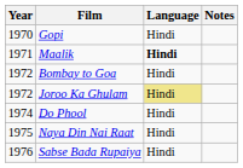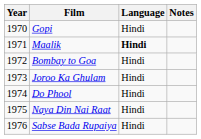 <table class="wikitable sortable">
 <tr>
 <th>Year</th>
 <th>Film</th>
 <th>Language</th>
 <th>Notes</th>
 </tr>
 <tr>
 <td>1970</td>
 <td><em><a href='#'>Gopi</a></em></td>
 <td>Hindi</td>
 <td></td>
 </tr>
 <tr>
 <td>1971</td>
 <td><em><a href='#'>Maalik</a></em></td>
 <td><strong>Hindi</strong></td>
 <td></td>
 </tr>
 <tr>
 <td>1972</td>
 <td><em><a href='#'>Bombay to Goa</a></em></td>
 <td>Hindi</td>
 <td></td>
 </tr>
 <tr>
-<td>1972</td>
+<td>1973</td>
 <td><em><a href='#'>Joroo Ka Ghulam</a></em></td>
-<td style="background: khaki;">Hindi</td>
+<td>Hindi</td>
 <td></td>
 </tr>
 <tr>
 <td>1974</td>
 <td><em><a href='#'>Do Phool</a></em></td>
 <td>Hindi</td>
 <td></td>
 </tr>
 <tr>
 <td>1975</td>
 <td><em><a href='#'>Naya Din Nai Raat</a></em></td>
 <td>Hindi</td>
 <td></td>
 </tr>
 <tr>
 <td>1976</td>
 <td><em><a href='#'>Sabse Bada Rupaiya</a></em></td>
 <td>Hindi</td>
 <td></td>
 </tr>
 </table>
